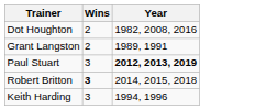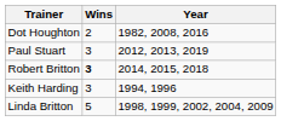 <table class="wikitable">
 <tr>
 <th>Trainer</th>
 <th>Wins</th>
 <th>Year</th>
 </tr>
 <tr>
 <td>Dot Houghton</td>
 <td>2</td>
 <td>1982, 2008, 2016</td>
 </tr>
 <tr>
-<td>Grant Langston</td>
-<td>2</td>
-<td>1989, 1991</td>
-</tr>
-<tr>
 <td>Paul Stuart</td>
 <td>3</td>
-<td><strong>2012, 2013, 2019</strong></td>
+<td>2012, 2013, 2019</td>
 </tr>
 <tr>
 <td>Robert Britton</td>
 <td><strong>3</strong></td>
 <td>2014, 2015, 2018</td>
 </tr>
 <tr>
 <td>Keith Harding</td>
 <td>3</td>
 <td>1994, 1996</td>
 </tr>
+<tr>
+<td>Linda Britton</td>
+<td>5</td>
+<td>1998, 1999, 2002, 2004, 2009</td>
+</tr>
 </table>
